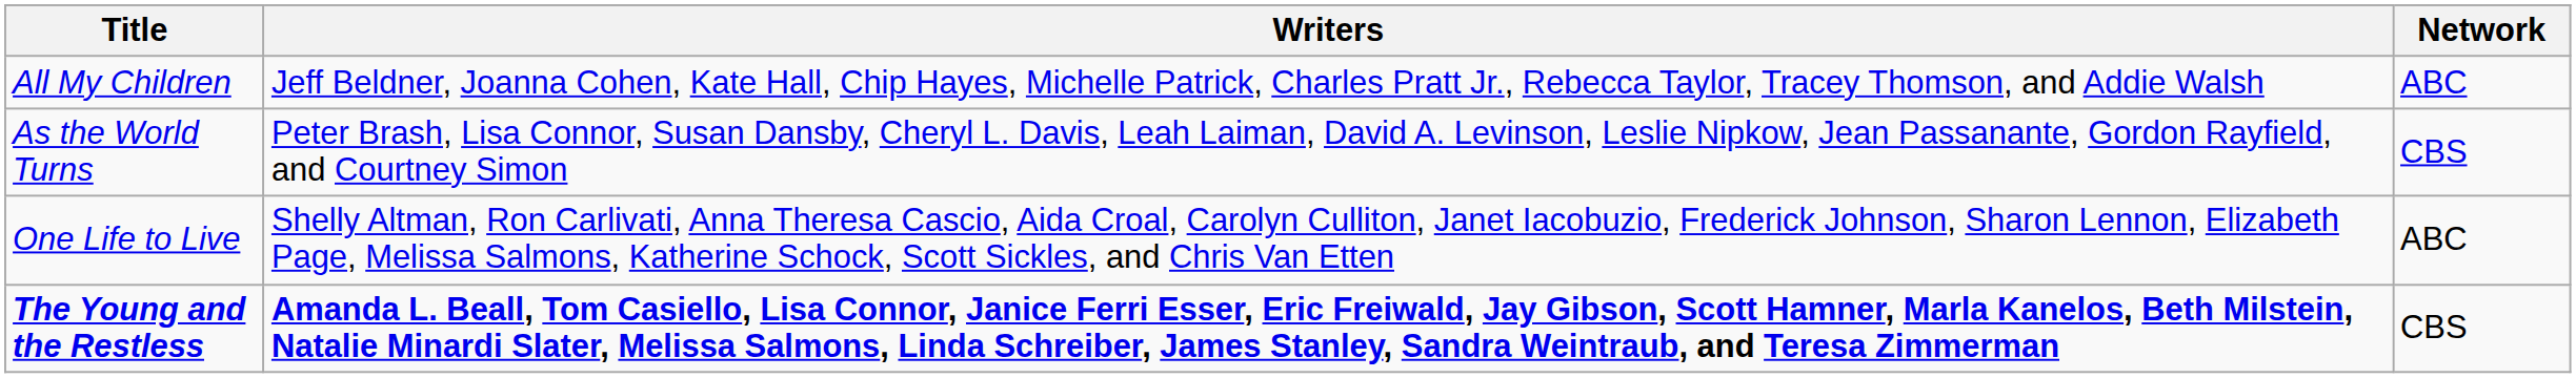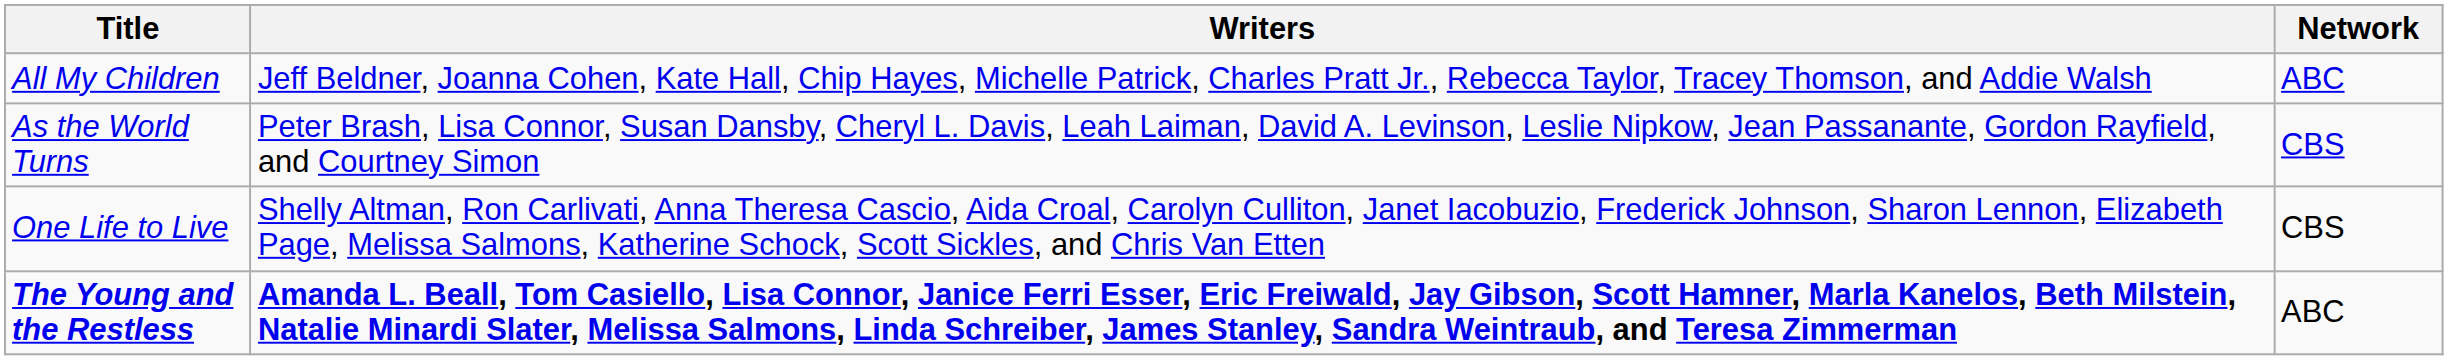 <table class="wikitable" style="width:100%;">
 <tr>
 <th style="width:120px;">Title</th>
 <th>Writers</th>
 <th style="width:80px;">Network</th>
 </tr>
 <tr>
 <td><em><a href='#'>All My Children</a></em></td>
 <td><a href='#'>Jeff Beldner</a>, <a href='#'>Joanna Cohen</a>, <a href='#'>Kate Hall</a>, <a href='#'>Chip Hayes</a>, <a href='#'>Michelle Patrick</a>, <a href='#'>Charles Pratt Jr.</a>, <a href='#'>Rebecca Taylor</a>, <a href='#'>Tracey Thomson</a>, and <a href='#'>Addie Walsh</a></td>
 <td><a href='#'>ABC</a></td>
 </tr>
 <tr>
 <td><em><a href='#'>As the World Turns</a></em></td>
 <td><a href='#'>Peter Brash</a>, <a href='#'>Lisa Connor</a>, <a href='#'>Susan Dansby</a>, <a href='#'>Cheryl L. Davis</a>, <a href='#'>Leah Laiman</a>, <a href='#'>David A. Levinson</a>, <a href='#'>Leslie Nipkow</a>, <a href='#'>Jean Passanante</a>, <a href='#'>Gordon Rayfield</a>, and <a href='#'>Courtney Simon</a></td>
 <td><a href='#'>CBS</a></td>
 </tr>
 <tr>
 <td><em><a href='#'>One Life to Live</a></em></td>
 <td><a href='#'>Shelly Altman</a>, <a href='#'>Ron Carlivati</a>, <a href='#'>Anna Theresa Cascio</a>, <a href='#'>Aida Croal</a>, <a href='#'>Carolyn Culliton</a>, <a href='#'>Janet Iacobuzio</a>, <a href='#'>Frederick Johnson</a>, <a href='#'>Sharon Lennon</a>, <a href='#'>Elizabeth Page</a>, <a href='#'>Melissa Salmons</a>, <a href='#'>Katherine Schock</a>, <a href='#'>Scott Sickles</a>, and <a href='#'>Chris Van Etten</a></td>
-<td>ABC</td>
+<td>CBS</td>
 </tr>
 <tr>
 <td><strong><em><a href='#'>The Young and the Restless</a></em></strong></td>
 <td><strong><a href='#'>Amanda L. Beall</a>, <a href='#'>Tom Casiello</a>, <a href='#'>Lisa Connor</a>, <a href='#'>Janice Ferri Esser</a>, <a href='#'>Eric Freiwald</a>, <a href='#'>Jay Gibson</a>, <a href='#'>Scott Hamner</a>, <a href='#'>Marla Kanelos</a>, <a href='#'>Beth Milstein</a>, <a href='#'>Natalie Minardi Slater</a>, <a href='#'>Melissa Salmons</a>, <a href='#'>Linda Schreiber</a>, <a href='#'>James Stanley</a>, <a href='#'>Sandra Weintraub</a>, and <a href='#'>Teresa Zimmerman</a></strong></td>
-<td>CBS</td>
+<td>ABC</td>
 </tr>
 </table>
